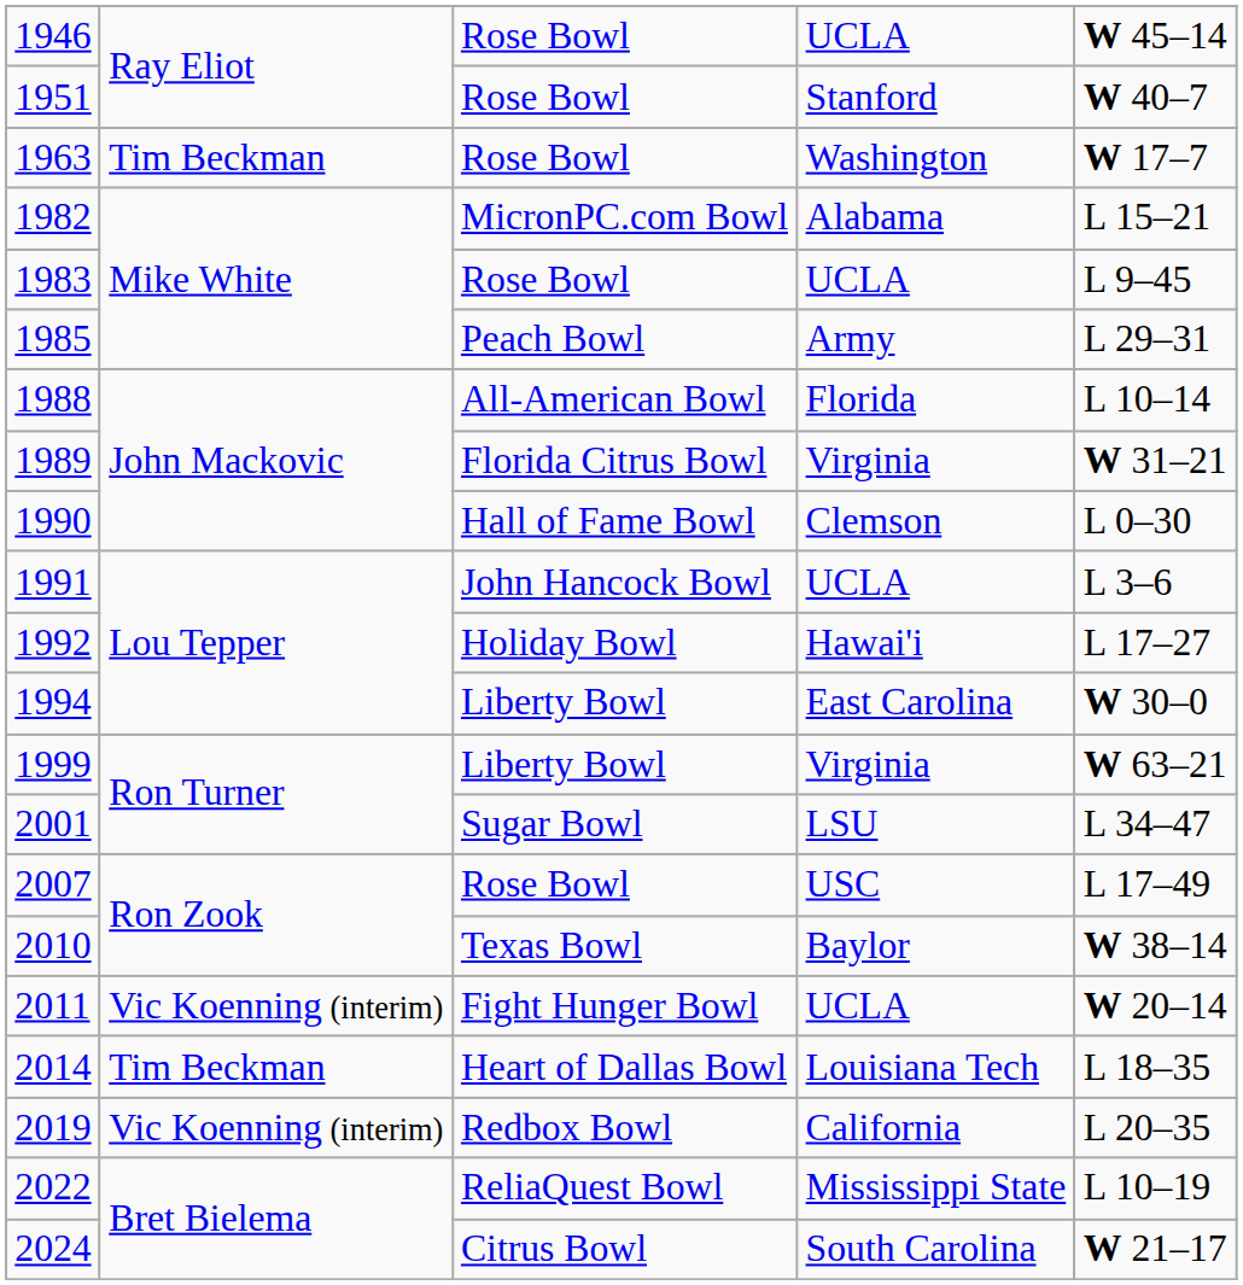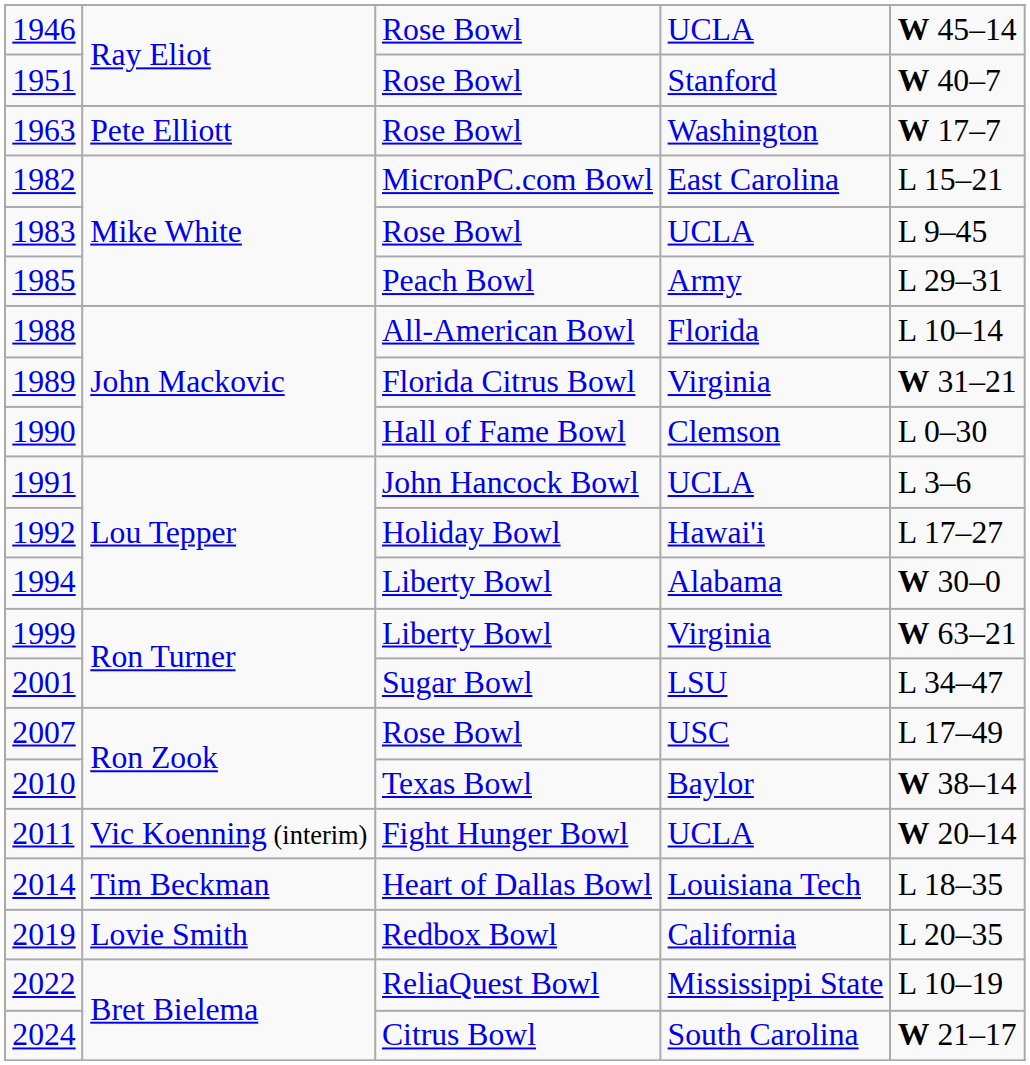 <table class="wikitable">
 <tr>
 </tr>
 <tr>
 <td><a href='#'>1946</a></td>
 <td rowspan="2"><a href='#'>Ray Eliot</a></td>
 <td><a href='#'>Rose Bowl</a></td>
 <td><a href='#'>UCLA</a></td>
 <td><strong>W</strong> 45–14</td>
 </tr>
 <tr>
 <td><a href='#'>1951</a></td>
 <td><a href='#'>Rose Bowl</a></td>
 <td><a href='#'>Stanford</a></td>
 <td><strong>W</strong> 40–7</td>
 </tr>
 <tr>
 <td><a href='#'>1963</a></td>
-<td><a href='#'>Tim Beckman</a></td>
+<td><a href='#'>Pete Elliott</a></td>
 <td><a href='#'>Rose Bowl</a></td>
 <td><a href='#'>Washington</a></td>
 <td><strong>W</strong> 17–7</td>
 </tr>
 <tr>
 <td><a href='#'>1982</a></td>
 <td rowspan="3"><a href='#'>Mike White</a></td>
 <td><a href='#'>MicronPC.com Bowl</a></td>
-<td><a href='#'>Alabama</a></td>
+<td><a href='#'>East Carolina</a></td>
 <td>L 15–21</td>
 </tr>
 <tr>
 <td><a href='#'>1983</a></td>
 <td><a href='#'>Rose Bowl</a></td>
 <td><a href='#'>UCLA</a></td>
 <td>L 9–45</td>
 </tr>
 <tr>
 <td><a href='#'>1985</a></td>
 <td><a href='#'>Peach Bowl</a></td>
 <td><a href='#'>Army</a></td>
 <td>L 29–31</td>
 </tr>
 <tr>
 <td><a href='#'>1988</a></td>
 <td rowspan="3"><a href='#'>John Mackovic</a></td>
 <td><a href='#'>All-American Bowl</a></td>
 <td><a href='#'>Florida</a></td>
 <td>L 10–14</td>
 </tr>
 <tr>
 <td><a href='#'>1989</a></td>
 <td><a href='#'>Florida Citrus Bowl</a></td>
 <td><a href='#'>Virginia</a></td>
 <td><strong>W</strong> 31–21</td>
 </tr>
 <tr>
 <td><a href='#'>1990</a></td>
 <td><a href='#'>Hall of Fame Bowl</a></td>
 <td><a href='#'>Clemson</a></td>
 <td>L 0–30</td>
 </tr>
 <tr>
 <td><a href='#'>1991</a></td>
 <td rowspan="3"><a href='#'>Lou Tepper</a></td>
 <td><a href='#'>John Hancock Bowl</a></td>
 <td><a href='#'>UCLA</a></td>
 <td>L 3–6</td>
 </tr>
 <tr>
 <td><a href='#'>1992</a></td>
 <td><a href='#'>Holiday Bowl</a></td>
 <td><a href='#'>Hawai'i</a></td>
 <td>L 17–27</td>
 </tr>
 <tr>
 <td><a href='#'>1994</a></td>
 <td><a href='#'>Liberty Bowl</a></td>
-<td><a href='#'>East Carolina</a></td>
+<td><a href='#'>Alabama</a></td>
 <td><strong>W</strong> 30–0</td>
 </tr>
 <tr>
 <td><a href='#'>1999</a></td>
 <td rowspan="2"><a href='#'>Ron Turner</a></td>
 <td><a href='#'>Liberty Bowl</a></td>
 <td><a href='#'>Virginia</a></td>
 <td><strong>W</strong> 63–21</td>
 </tr>
 <tr>
 <td><a href='#'>2001</a></td>
 <td><a href='#'>Sugar Bowl</a></td>
 <td><a href='#'>LSU</a></td>
 <td>L 34–47</td>
 </tr>
 <tr>
 <td><a href='#'>2007</a></td>
 <td rowspan="2"><a href='#'>Ron Zook</a></td>
 <td><a href='#'>Rose Bowl</a></td>
 <td><a href='#'>USC</a></td>
 <td>L 17–49</td>
 </tr>
 <tr>
 <td><a href='#'>2010</a></td>
 <td><a href='#'>Texas Bowl</a></td>
 <td><a href='#'>Baylor</a></td>
 <td><strong>W</strong> 38–14</td>
 </tr>
 <tr>
 <td><a href='#'>2011</a></td>
 <td><a href='#'>Vic Koenning</a><small> (interim)</small></td>
 <td><a href='#'>Fight Hunger Bowl</a></td>
 <td><a href='#'>UCLA</a></td>
 <td><strong>W</strong> 20–14</td>
 </tr>
 <tr>
 <td><a href='#'>2014</a></td>
 <td><a href='#'>Tim Beckman</a></td>
 <td><a href='#'>Heart of Dallas Bowl</a></td>
 <td><a href='#'>Louisiana Tech</a></td>
 <td>L 18–35</td>
 </tr>
 <tr>
 <td><a href='#'>2019</a></td>
-<td><a href='#'>Vic Koenning</a><small> (interim)</small></td>
+<td><a href='#'>Lovie Smith</a></td>
 <td><a href='#'>Redbox Bowl</a></td>
 <td><a href='#'>California</a></td>
 <td>L 20–35</td>
 </tr>
 <tr>
 <td><a href='#'>2022</a></td>
 <td rowspan="2"><a href='#'>Bret Bielema</a></td>
 <td><a href='#'>ReliaQuest Bowl</a></td>
 <td><a href='#'>Mississippi State</a></td>
 <td>L 10–19</td>
 </tr>
 <tr>
 <td><a href='#'>2024</a></td>
 <td><a href='#'>Citrus Bowl</a></td>
 <td><a href='#'> South Carolina</a></td>
 <td><strong>W</strong> 21–17</td>
 </tr>
 </table>
